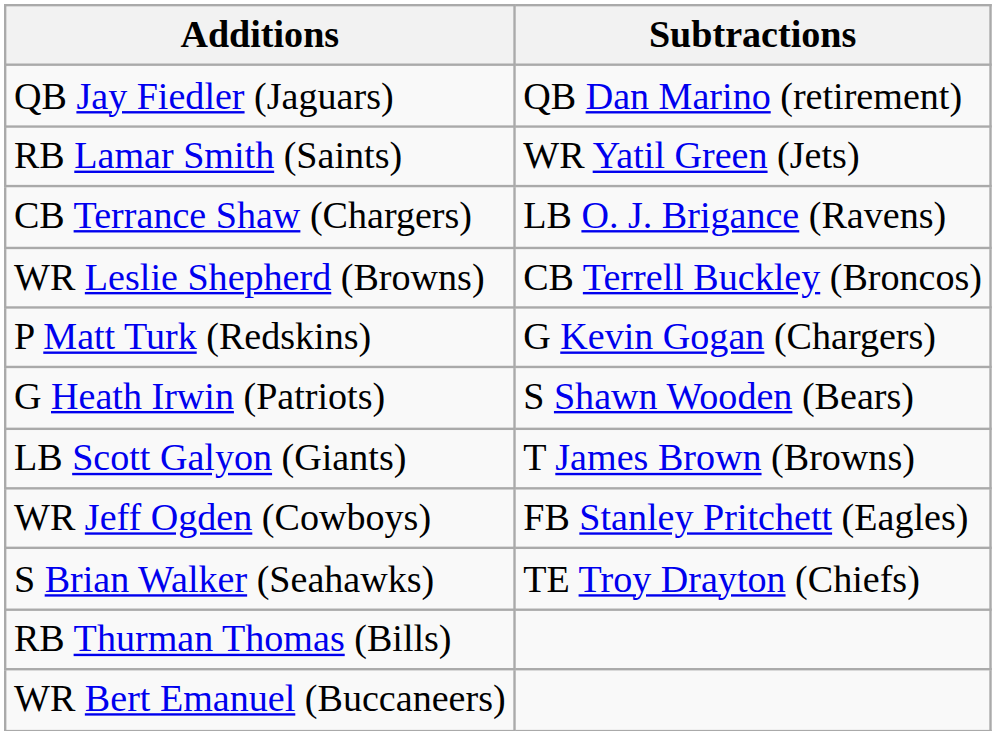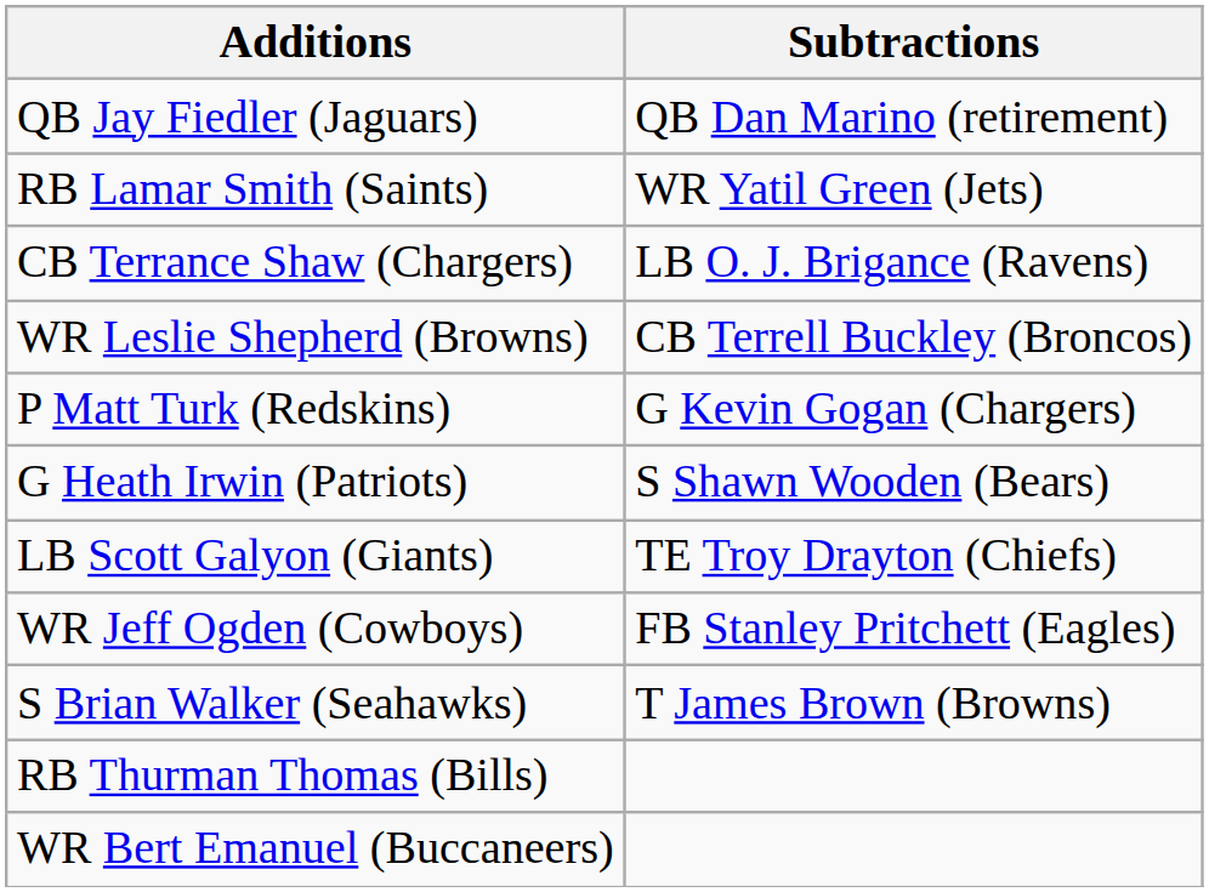 <table class="wikitable">
 <tr>
 <th>Additions</th>
 <th>Subtractions</th>
 </tr>
 <tr>
 <td>QB <a href='#'>Jay Fiedler</a> (Jaguars)</td>
 <td>QB <a href='#'>Dan Marino</a> (retirement)</td>
 </tr>
 <tr>
 <td>RB <a href='#'>Lamar Smith</a> (Saints)</td>
 <td>WR <a href='#'>Yatil Green</a> (Jets)</td>
 </tr>
 <tr>
 <td>CB <a href='#'>Terrance Shaw</a> (Chargers)</td>
 <td>LB <a href='#'>O. J. Brigance</a> (Ravens)</td>
 </tr>
 <tr>
 <td>WR <a href='#'>Leslie Shepherd</a> (Browns)</td>
 <td>CB <a href='#'>Terrell Buckley</a> (Broncos)</td>
 </tr>
 <tr>
 <td>P <a href='#'>Matt Turk</a> (Redskins)</td>
 <td>G <a href='#'>Kevin Gogan</a> (Chargers)</td>
 </tr>
 <tr>
 <td>G <a href='#'>Heath Irwin</a> (Patriots)</td>
 <td>S <a href='#'>Shawn Wooden</a> (Bears)</td>
 </tr>
 <tr>
 <td>LB <a href='#'>Scott Galyon</a> (Giants)</td>
-<td>T <a href='#'>James Brown</a> (Browns)</td>
+<td>TE <a href='#'>Troy Drayton</a> (Chiefs)</td>
 </tr>
 <tr>
 <td>WR <a href='#'>Jeff Ogden</a> (Cowboys)</td>
 <td>FB <a href='#'>Stanley Pritchett</a> (Eagles)</td>
 </tr>
 <tr>
 <td>S <a href='#'>Brian Walker</a> (Seahawks)</td>
-<td>TE <a href='#'>Troy Drayton</a> (Chiefs)</td>
+<td>T <a href='#'>James Brown</a> (Browns)</td>
 </tr>
 <tr>
 <td>RB <a href='#'>Thurman Thomas</a> (Bills)</td>
 <td></td>
 </tr>
 <tr>
 <td>WR <a href='#'>Bert Emanuel</a> (Buccaneers)</td>
 <td></td>
 </tr>
 </table>
